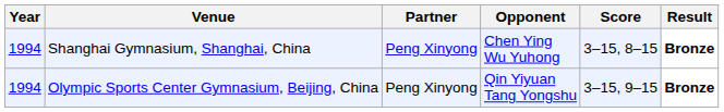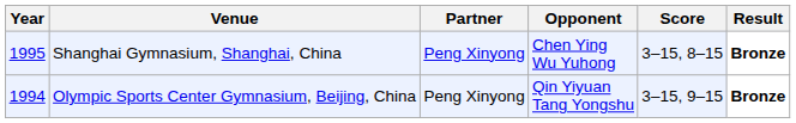 <table class="sortable wikitable" style="font-size: 90%;">
 <tr>
 <th>Year</th>
 <th>Venue</th>
 <th>Partner</th>
 <th>Opponent</th>
 <th>Score</th>
 <th>Result</th>
 </tr>
 <tr style="background:#ECF2FF">
-<td align="center"><a href='#'>1994</a></td>
+<td align="center"><a href='#'>1995</a></td>
 <td align="left">Shanghai Gymnasium, <a href='#'>Shanghai</a>, China</td>
 <td align="left"> <a href='#'>Peng Xinyong</a></td>
 <td align="left"> <a href='#'>Chen Ying</a><br> <a href='#'>Wu Yuhong</a></td>
 <td align="left">3–15, 8–15</td>
 <td style="text-align:left; background:white"> <strong>Bronze</strong></td>
 </tr>
 <tr style="background:#ECF2FF">
 <td align="center"><a href='#'>1994</a></td>
 <td align="left"><a href='#'>Olympic Sports Center Gymnasium</a>, <a href='#'>Beijing</a>, China</td>
 <td align="left"> Peng Xinyong</td>
 <td align="left"> <a href='#'>Qin Yiyuan</a><br> <a href='#'>Tang Yongshu</a></td>
 <td align="left">3–15, 9–15</td>
 <td style="text-align:left; background:white"> <strong>Bronze</strong></td>
 </tr>
 </table>
